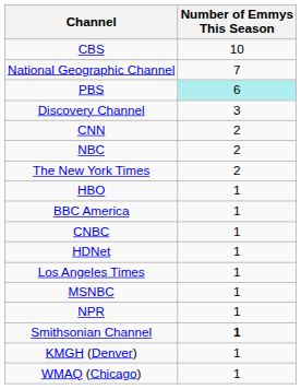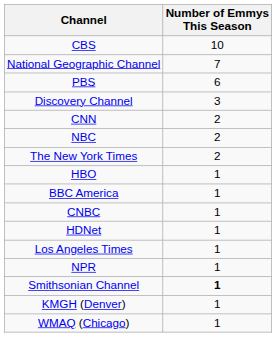 <table class="sortable wikitable" style="text-align: center;">
 <tr>
 <th>Channel</th>
 <th>Number of Emmys <br>This Season</th>
 </tr>
 <tr>
 <td><a href='#'>CBS</a></td>
 <td>10</td>
 </tr>
 <tr>
 <td><a href='#'>National Geographic Channel</a></td>
 <td>7</td>
 </tr>
 <tr>
 <td><a href='#'>PBS</a></td>
-<td style="background: paleturquoise;">6</td>
+<td>6</td>
 </tr>
 <tr>
 <td><a href='#'>Discovery Channel</a></td>
 <td>3</td>
 </tr>
 <tr>
 <td><a href='#'>CNN</a></td>
 <td>2</td>
 </tr>
 <tr>
 <td><a href='#'>NBC</a></td>
 <td>2</td>
 </tr>
 <tr>
 <td><a href='#'>The New York Times</a></td>
 <td>2</td>
 </tr>
 <tr>
 <td><a href='#'>HBO</a></td>
 <td>1</td>
 </tr>
 <tr>
 <td><a href='#'>BBC America</a></td>
 <td>1</td>
 </tr>
 <tr>
 <td><a href='#'>CNBC</a></td>
 <td>1</td>
 </tr>
 <tr>
 <td><a href='#'>HDNet</a></td>
 <td>1</td>
 </tr>
 <tr>
 <td><a href='#'>Los Angeles Times</a></td>
 <td>1</td>
 </tr>
 <tr>
-<td><a href='#'>MSNBC</a></td>
-<td>1</td>
-</tr>
-<tr>
 <td><a href='#'>NPR</a></td>
 <td>1</td>
 </tr>
 <tr>
 <td><a href='#'>Smithsonian Channel</a></td>
 <td><strong>1</strong></td>
 </tr>
 <tr>
 <td><a href='#'>KMGH</a> (<a href='#'>Denver</a>)</td>
 <td>1</td>
 </tr>
 <tr>
 <td><a href='#'>WMAQ</a> (<a href='#'>Chicago</a>)</td>
 <td>1</td>
 </tr>
 </table>
